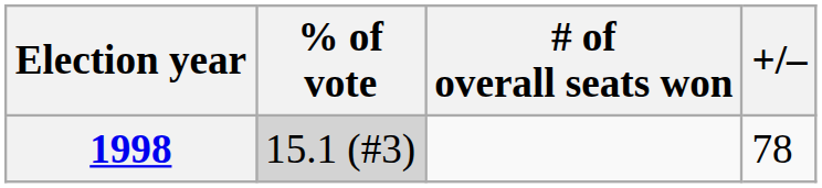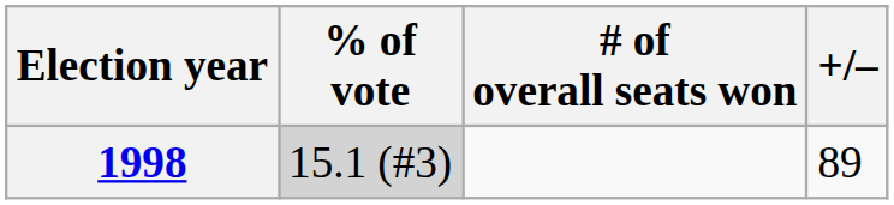 <table class=wikitable>
 <tr>
 <th>Election year</th>
 <th>% of<br>vote</th>
 <th># of<br>overall seats won</th>
 <th>+/–</th>
 </tr>
 <tr>
 <th><a href='#'>1998</a></th>
 <td style="background: lightgrey;">15.1 (#3)</td>
 <td></td>
-<td>78</td>
+<td>89</td>
 </tr>
 </table>
